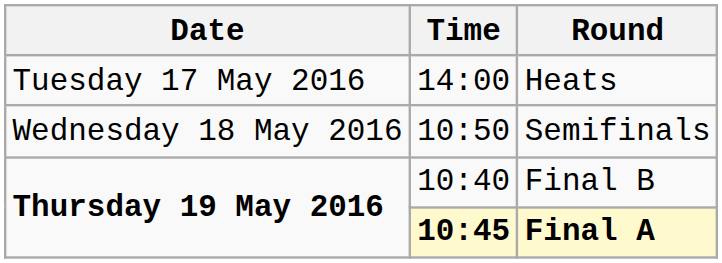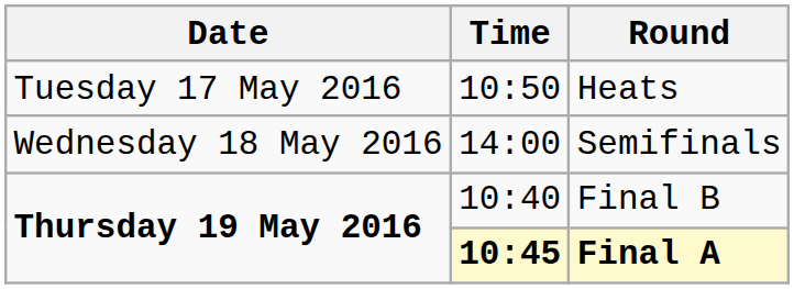 <table class="wikitable">
 <tr>
 <th>Date</th>
 <th>Time</th>
 <th>Round</th>
 </tr>
 <tr>
 <td>Tuesday 17 May 2016</td>
-<td>14:00</td>
+<td>10:50</td>
 <td>Heats</td>
 </tr>
 <tr>
 <td>Wednesday 18 May 2016</td>
-<td>10:50</td>
+<td>14:00</td>
 <td>Semifinals</td>
 </tr>
 <tr>
 <td rowspan=2><strong>Thursday 19 May 2016</strong></td>
 <td>10:40</td>
 <td>Final B</td>
 </tr>
 <tr>
 <td style=background:lemonchiffon><strong>10:45</strong></td>
 <td style=background:lemonchiffon><strong>Final A</strong></td>
 </tr>
 </table>
